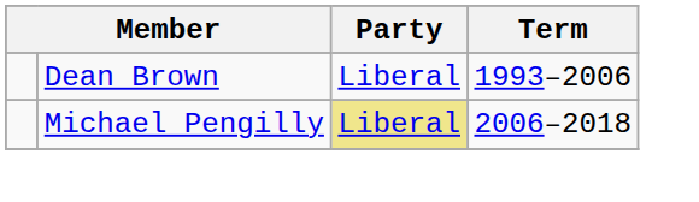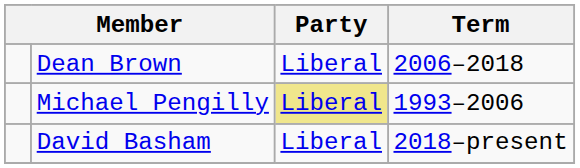 <table class="wikitable">
 <tr>
 <th colspan="2">Member</th>
 <th>Party</th>
 <th>Term</th>
 </tr>
 <tr>
 <td> </td>
 <td><a href='#'>Dean Brown</a></td>
 <td><a href='#'>Liberal</a></td>
-<td><a href='#'>1993</a>–2006</td>
+<td><a href='#'>2006</a>–2018</td>
 </tr>
 <tr>
 <td> </td>
 <td><a href='#'>Michael Pengilly</a></td>
 <td style="background: khaki;"><a href='#'>Liberal</a></td>
-<td><a href='#'>2006</a>–2018</td>
+<td><a href='#'>1993</a>–2006</td>
+</tr>
+<tr>
+<td> </td>
+<td><a href='#'>David Basham</a></td>
+<td><a href='#'>Liberal</a></td>
+<td><a href='#'>2018</a>–present</td>
 </tr>
 <tr>
 </tr>
 </table>
